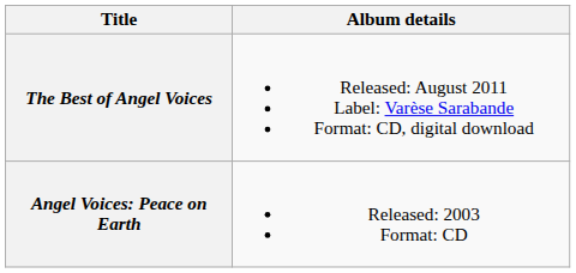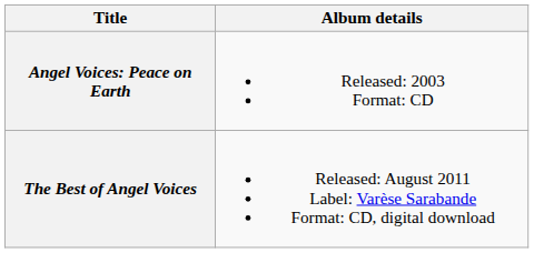 <table class="wikitable plainrowheaders" style="text-align:center;" border="1">
 <tr>
 <th scope="col" rowspan="1" style="width:12em;">Title</th>
 <th scope="col" rowspan="1" style="width:18em;">Album details</th>
 </tr>
 <tr>
+<th scope="row"><em>Angel Voices: Peace on Earth</em></th>
+<td><br><ul><li>Released: 2003</li><li>Format: CD</li></ul></td>
+</tr>
+<tr>
 <th scope="row"><em>The Best of Angel Voices</em></th>
 <td><br><ul><li>Released: August 2011</li><li>Label: <a href='#'>Varèse Sarabande</a></li><li>Format: CD, digital download</li></ul></td>
 </tr>
-<tr>
-<th scope="row"><em>Angel Voices: Peace on Earth</em></th>
-<td><br><ul><li>Released: 2003</li><li>Format: CD</li></ul></td>
-</tr>
 </table>
